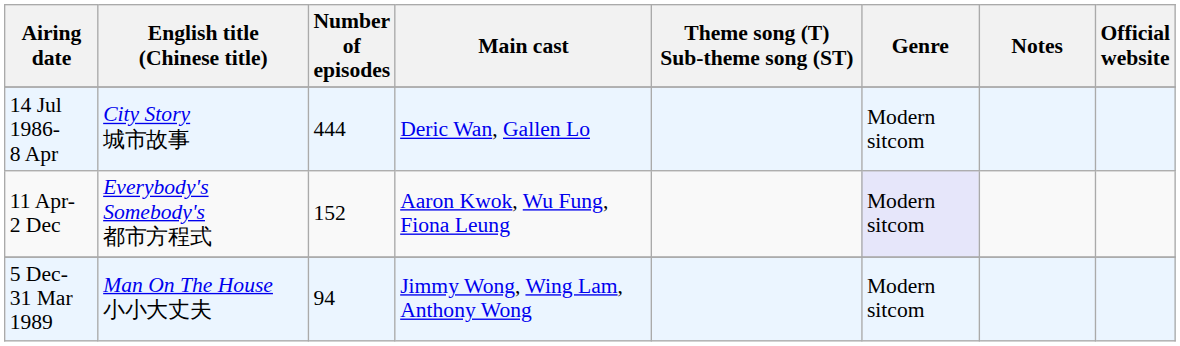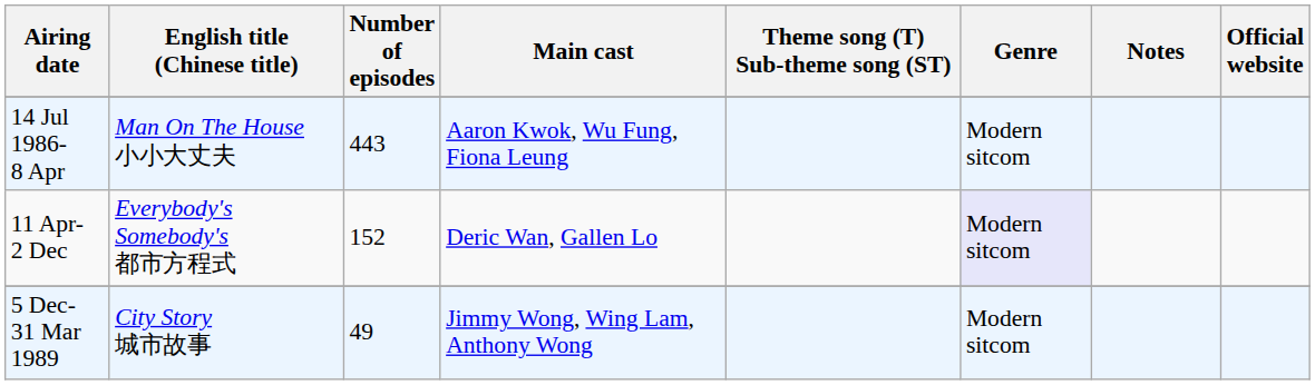 <table class="wikitable">
 <tr>
 <th align=center width=8% bgcolor="silver">Airing<br>date</th>
 <th align=center width=18% bgcolor="silver">English title <br> (Chinese title)</th>
 <th align=center width=5% bgcolor="silver">Number of episodes</th>
 <th align=center width=22% bgcolor="silver">Main cast</th>
 <th align=center width=18% bgcolor="silver">Theme song (T) <br>Sub-theme song (ST)</th>
 <th align=center width=10% bgcolor="silver">Genre</th>
 <th align=center width=10% bgcolor="silver">Notes</th>
 <th align=center width=1% bgcolor="silver">Official website</th>
 </tr>
 <tr>
 </tr>
 <tr ---- bgcolor="#ebf5ff">
 <td>14 Jul 1986- <br> 8 Apr</td>
-<td><em><a href='#'>City Story</a></em> <br> 城市故事</td>
-<td>444</td>
-<td><a href='#'>Deric Wan</a>, <a href='#'>Gallen Lo</a></td>
+<td><em><a href='#'>Man On The House</a></em><br> 小小大丈夫</td>
+<td>443</td>
+<td><a href='#'>Aaron Kwok</a>, <a href='#'>Wu Fung</a>, <a href='#'>Fiona Leung</a></td>
 <td></td>
 <td>Modern sitcom</td>
 <td></td>
 <td></td>
 </tr>
 <tr>
 <td>11 Apr- <br> 2 Dec</td>
 <td><em><a href='#'>Everybody's Somebody's</a></em> <br> 都市方程式</td>
 <td>152</td>
-<td><a href='#'>Aaron Kwok</a>, <a href='#'>Wu Fung</a>, <a href='#'>Fiona Leung</a></td>
+<td><a href='#'>Deric Wan</a>, <a href='#'>Gallen Lo</a></td>
 <td></td>
 <td style="background: lavender;">Modern sitcom</td>
 <td></td>
 <td></td>
 </tr>
 <tr>
 </tr>
 <tr ---- bgcolor="#ebf5ff">
 <td>5 Dec- <br> 31 Mar 1989</td>
-<td><em><a href='#'>Man On The House</a></em><br> 小小大丈夫</td>
-<td>94</td>
+<td><em><a href='#'>City Story</a></em> <br> 城市故事</td>
+<td>49</td>
 <td><a href='#'>Jimmy Wong</a>, <a href='#'>Wing Lam</a>, <a href='#'>Anthony Wong</a></td>
 <td></td>
 <td>Modern sitcom</td>
 <td></td>
 <td></td>
 </tr>
 </table>
